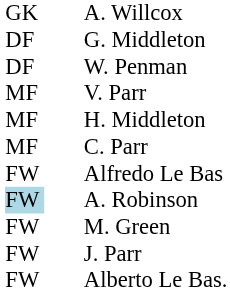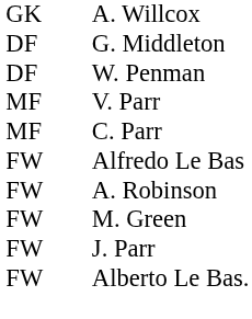 <table cellspacing="0" cellpadding="0" style="font-size:90%; margin:0.2em auto;">
 <tr>
 <th width="25"></th>
 <th width="25"></th>
 </tr>
 <tr>
 <td>GK</td>
 <td></td>
 <td> A. Willcox</td>
 </tr>
 <tr>
 <td>DF</td>
 <td></td>
 <td> G. Middleton</td>
 </tr>
 <tr>
 <td>DF</td>
 <td></td>
 <td> W. Penman</td>
 </tr>
 <tr>
 <td>MF</td>
 <td></td>
 <td> V. Parr</td>
 </tr>
 <tr>
 <td>MF</td>
 <td></td>
-<td> H. Middleton</td>
-</tr>
-<tr>
-<td>MF</td>
-<td></td>
 <td> C. Parr</td>
 </tr>
 <tr>
 <td>FW</td>
 <td></td>
 <td> Alfredo Le Bas</td>
 </tr>
 <tr>
-<td style="background: lightblue;">FW</td>
+<td>FW</td>
 <td></td>
 <td> A. Robinson</td>
 </tr>
 <tr>
 <td>FW</td>
 <td></td>
 <td> M. Green</td>
 </tr>
 <tr>
 <td>FW</td>
 <td></td>
 <td> J. Parr</td>
 </tr>
 <tr>
 <td>FW</td>
 <td></td>
 <td> Alberto Le Bas.</td>
 </tr>
 </table>
